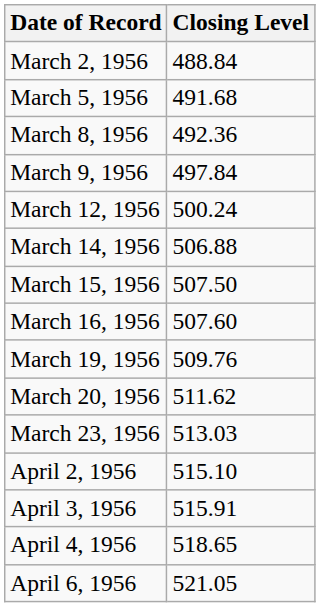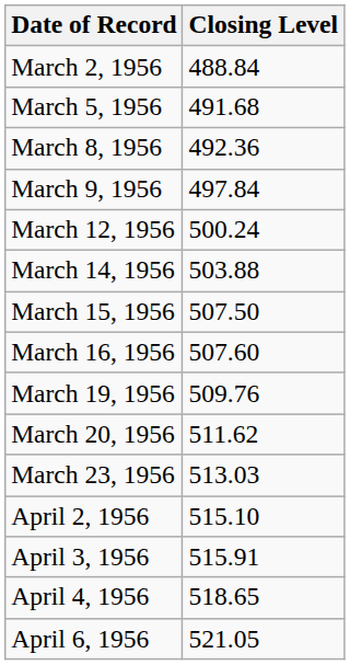 <table class="wikitable">
 <tr>
 <th>Date of Record</th>
 <th>Closing Level</th>
 </tr>
 <tr>
 <td>March 2, 1956</td>
 <td>488.84</td>
 </tr>
 <tr>
 <td>March 5, 1956</td>
 <td>491.68</td>
 </tr>
 <tr>
 <td>March 8, 1956</td>
 <td>492.36</td>
 </tr>
 <tr>
 <td>March 9, 1956</td>
 <td>497.84</td>
 </tr>
 <tr>
 <td>March 12, 1956</td>
 <td>500.24</td>
 </tr>
 <tr>
 <td>March 14, 1956</td>
-<td>506.88</td>
+<td>503.88</td>
 </tr>
 <tr>
 <td>March 15, 1956</td>
 <td>507.50</td>
 </tr>
 <tr>
 <td>March 16, 1956</td>
 <td>507.60</td>
 </tr>
 <tr>
 <td>March 19, 1956</td>
 <td>509.76</td>
 </tr>
 <tr>
 <td>March 20, 1956</td>
 <td>511.62</td>
 </tr>
 <tr>
 <td>March 23, 1956</td>
 <td>513.03</td>
 </tr>
 <tr>
 <td>April 2, 1956</td>
 <td>515.10</td>
 </tr>
 <tr>
 <td>April 3, 1956</td>
 <td>515.91</td>
 </tr>
 <tr>
 <td>April 4, 1956</td>
 <td>518.65</td>
 </tr>
 <tr>
 <td>April 6, 1956</td>
 <td>521.05</td>
 </tr>
 </table>
